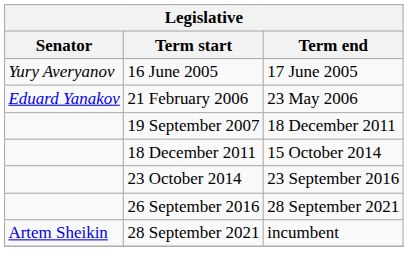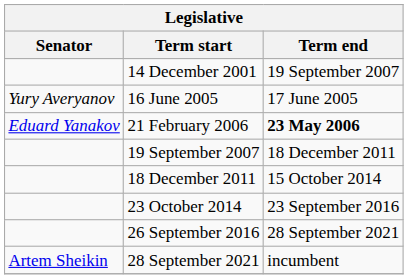 <table class="wikitable sortable">
 <tr>
 <th colspan=3>Legislative</th>
 </tr>
 <tr>
 <th>Senator</th>
 <th>Term start</th>
 <th>Term end</th>
 </tr>
 <tr>
+<td></td>
+<td>14 December 2001</td>
+<td>19 September 2007</td>
+</tr>
+<tr>
 <td><em>Yury Averyanov</em></td>
 <td>16 June 2005</td>
 <td>17 June 2005</td>
 </tr>
 <tr>
 <td><em><a href='#'>Eduard Yanakov</a></em></td>
 <td>21 February 2006</td>
-<td>23 May 2006</td>
+<td><strong>23 May 2006</strong></td>
 </tr>
 <tr>
 <td></td>
 <td>19 September 2007</td>
 <td>18 December 2011</td>
 </tr>
 <tr>
 <td></td>
 <td>18 December 2011</td>
 <td>15 October 2014</td>
 </tr>
 <tr>
 <td></td>
 <td>23 October 2014</td>
 <td>23 September 2016</td>
 </tr>
 <tr>
 <td></td>
 <td>26 September 2016</td>
 <td>28 September 2021</td>
 </tr>
 <tr>
 <td><a href='#'>Artem Sheikin</a></td>
 <td>28 September 2021</td>
 <td>incumbent</td>
 </tr>
 <tr>
 </tr>
 </table>
